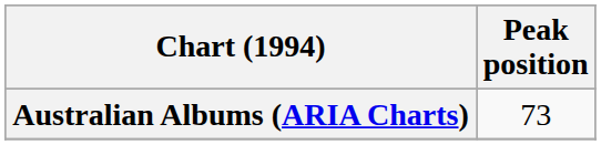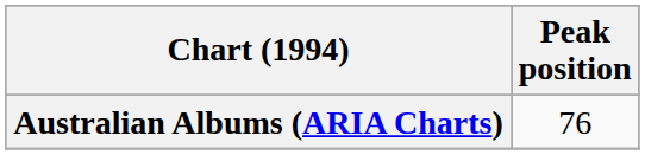 <table class="wikitable sortable plainrowheaders" style="text-align:center">
 <tr>
 <th scope="col">Chart (1994)</th>
 <th scope="col">Peak<br>position</th>
 </tr>
 <tr>
 <th scope="row">Australian Albums (<a href='#'>ARIA Charts</a>)</th>
-<td>73</td>
+<td>76</td>
 </tr>
 <tr>
 </tr>
 <tr>
 </tr>
 <tr>
 </tr>
 <tr>
 </tr>
 <tr>
 </tr>
 <tr>
 </tr>
 </table>
